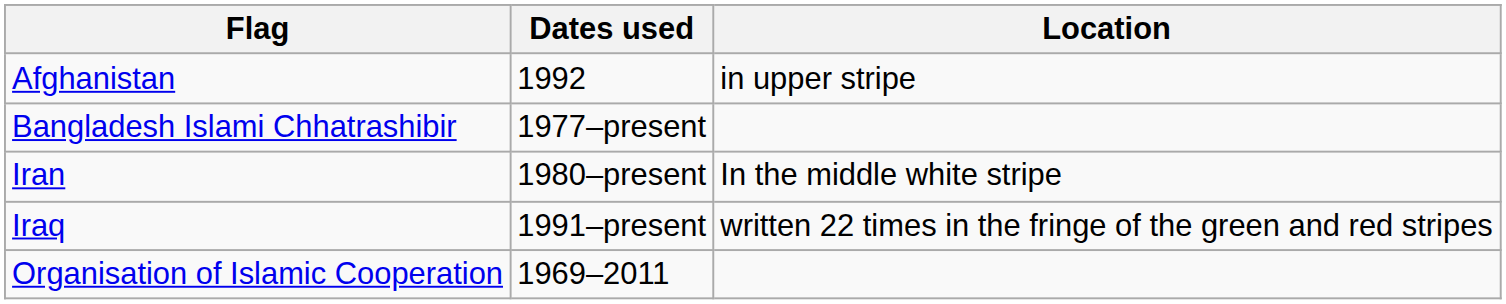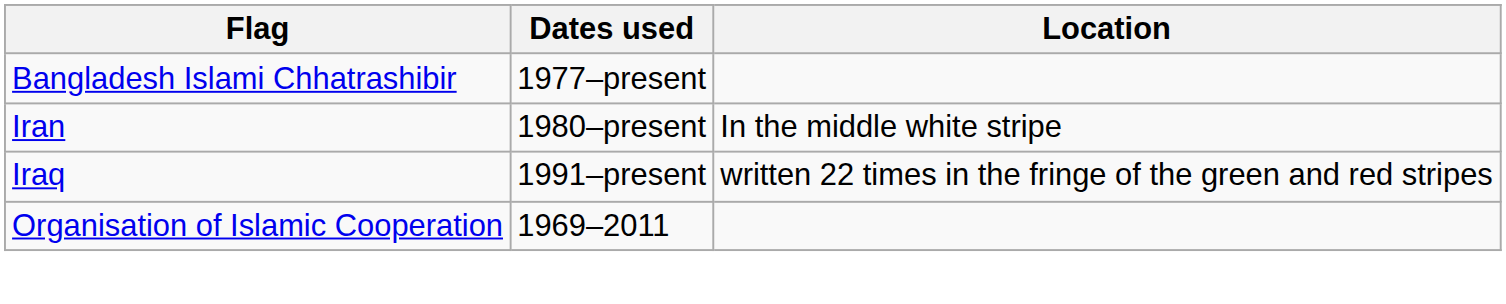 <table class="wikitable sortable">
 <tr>
 <th>Flag</th>
 <th>Dates used</th>
 <th>Location</th>
-</tr>
-<tr>
-<td> <a href='#'>Afghanistan</a></td>
-<td>1992</td>
-<td>in upper stripe</td>
 </tr>
 <tr>
 <td><a href='#'>Bangladesh Islami Chhatrashibir</a></td>
 <td>1977–present</td>
 <td></td>
 </tr>
 <tr>
 <td> <a href='#'>Iran</a></td>
 <td>1980–present</td>
 <td>In the middle white stripe</td>
 </tr>
 <tr>
 <td> <a href='#'>Iraq</a></td>
 <td>1991–present</td>
 <td>written 22 times in the fringe of the green and red stripes</td>
 </tr>
 <tr>
 <td>  <a href='#'>Organisation of Islamic Cooperation</a></td>
 <td>1969–2011</td>
 <td></td>
 </tr>
 </table>
